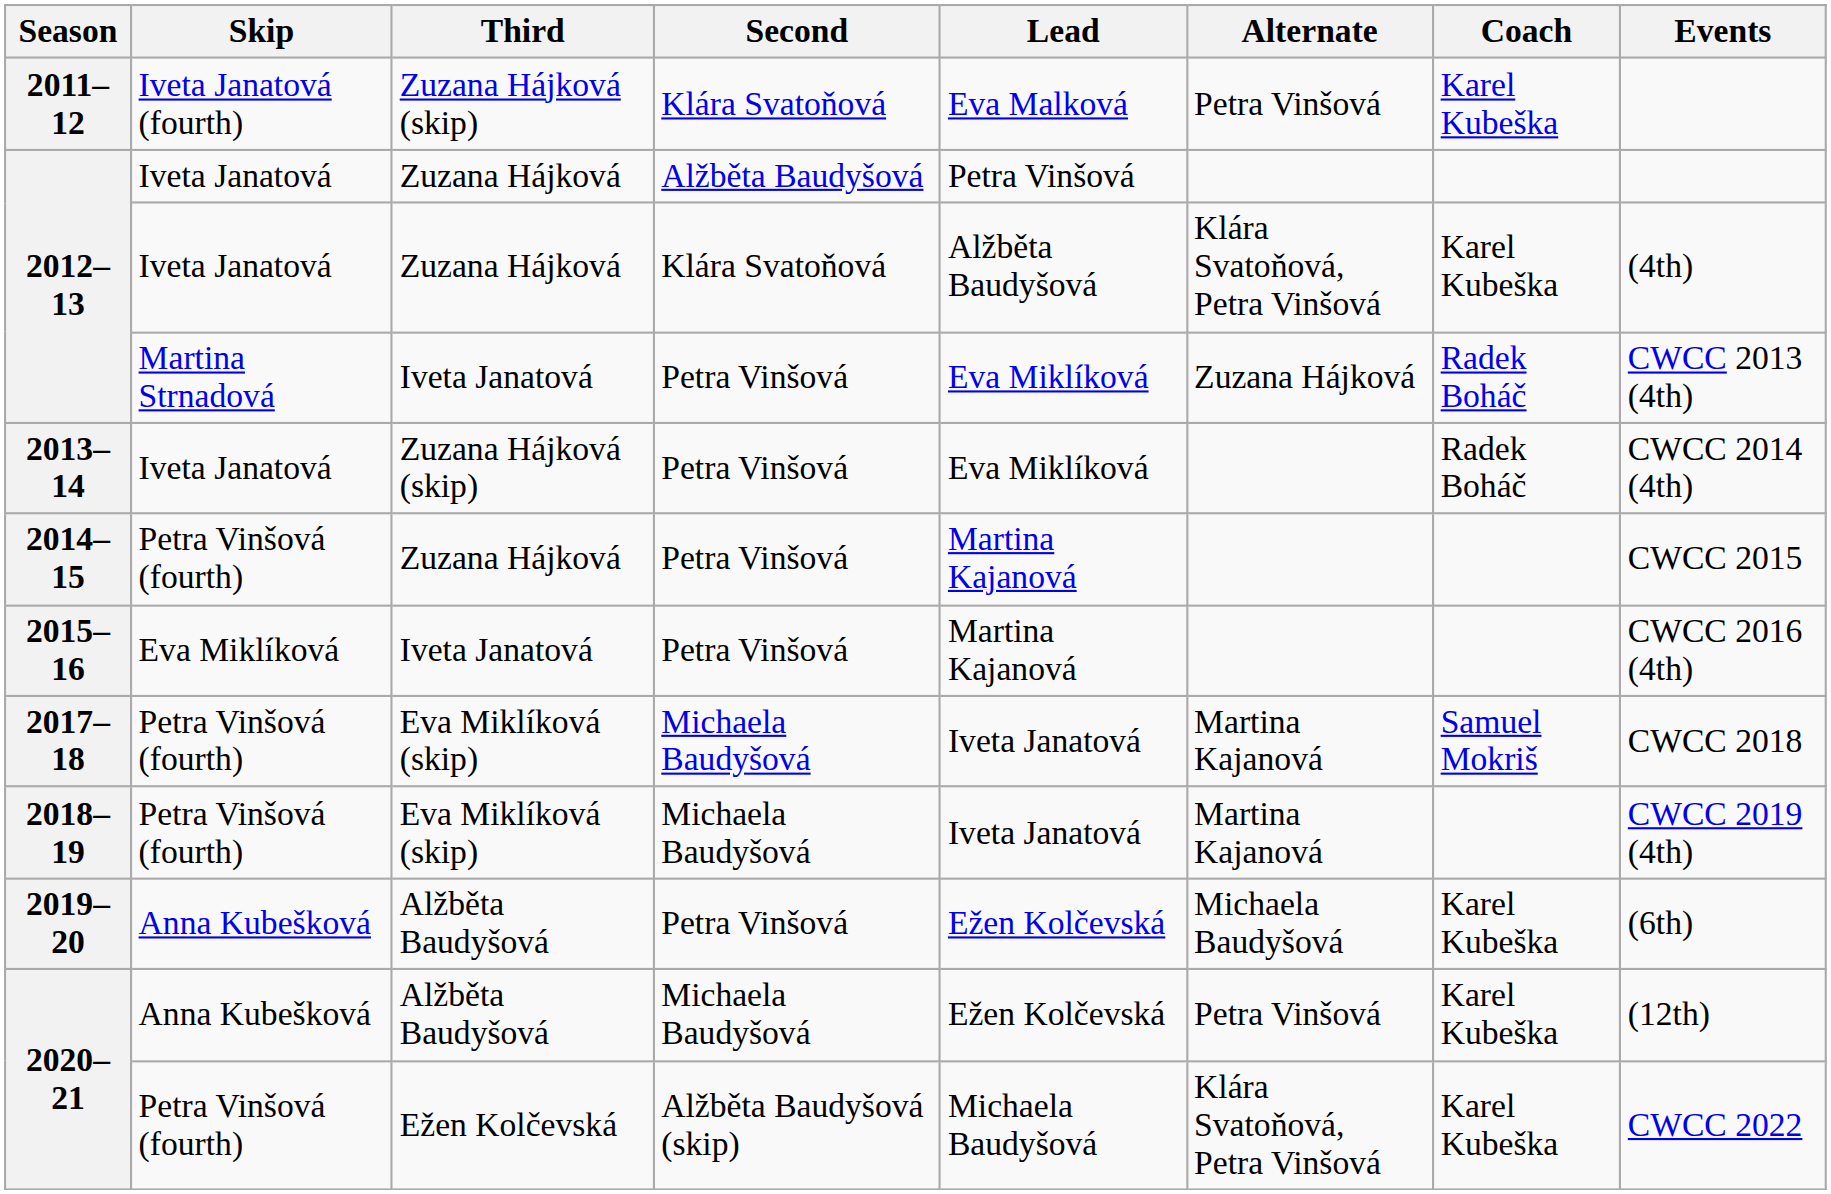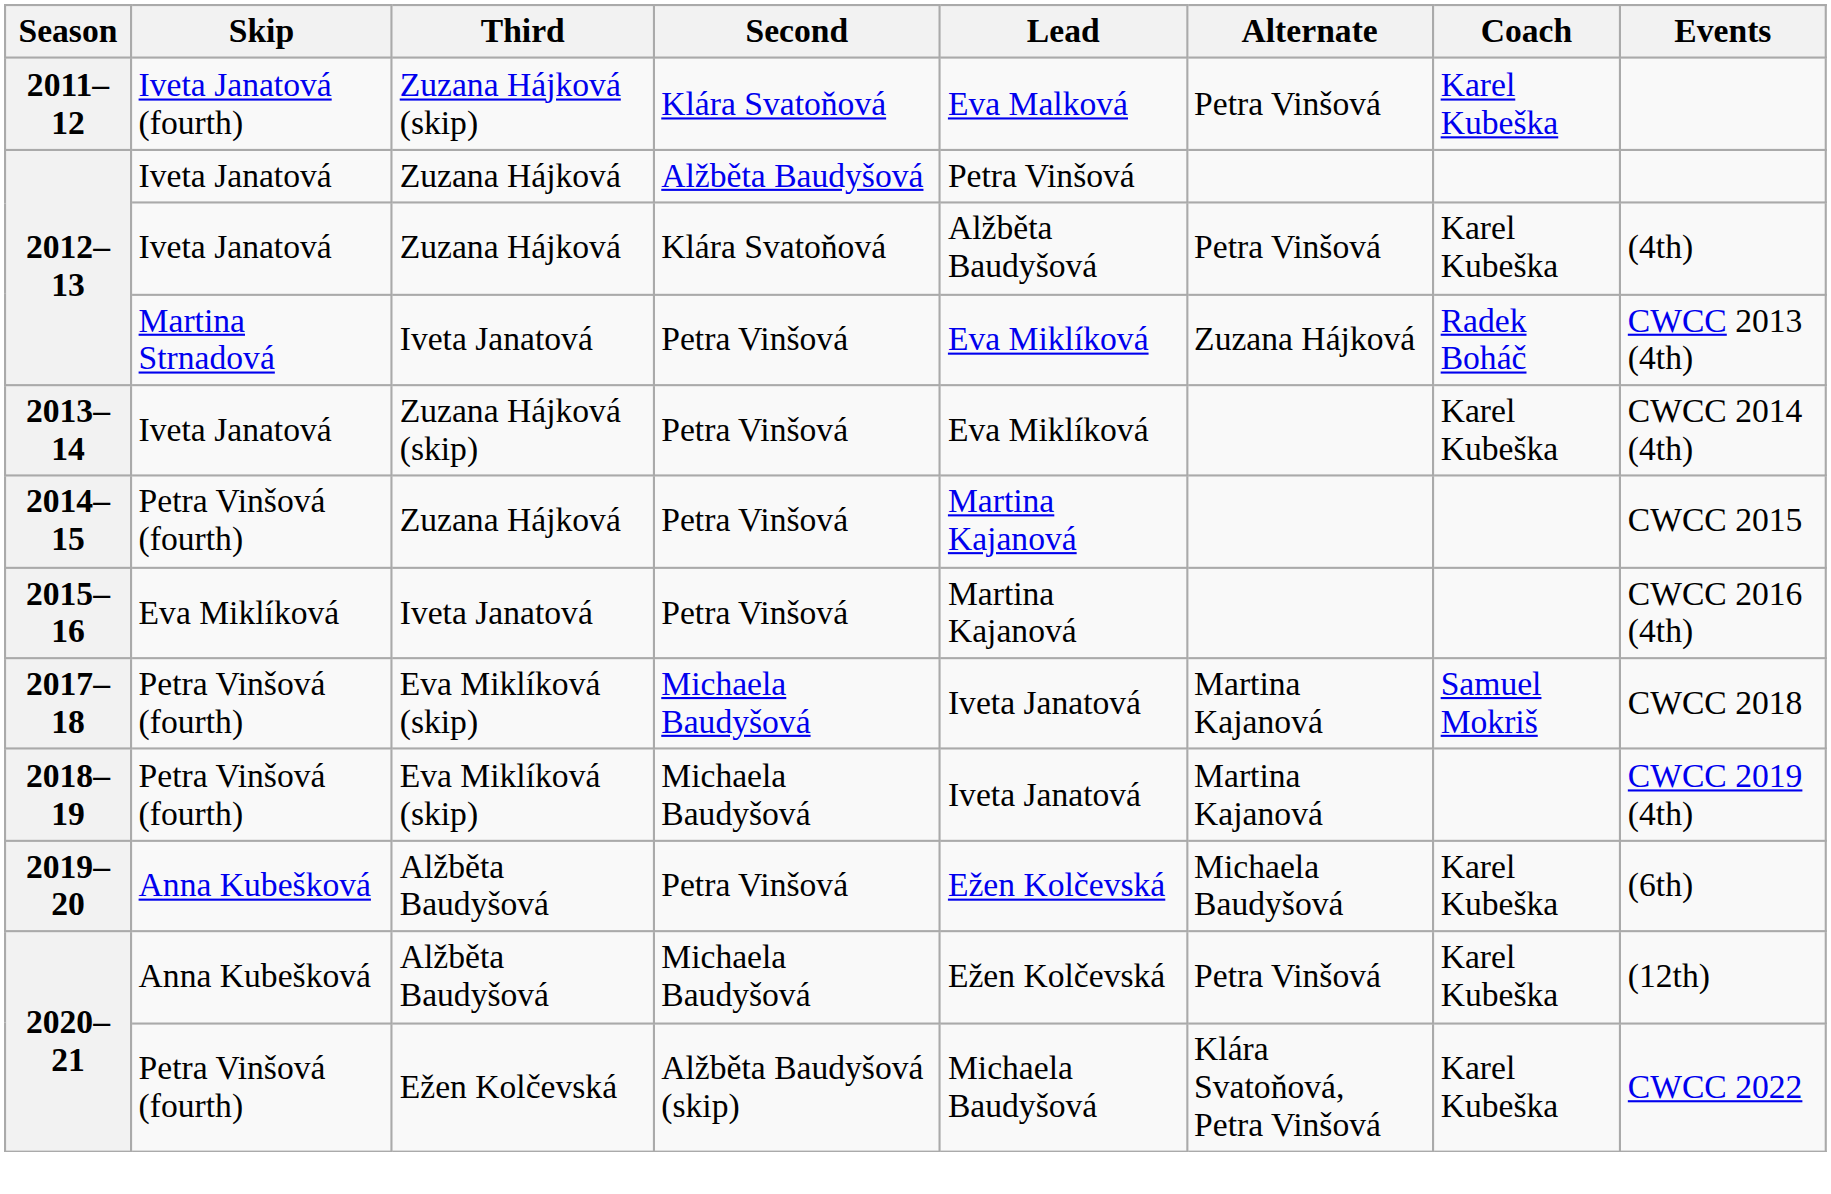 <table class="wikitable">
 <tr>
 <th scope="col">Season</th>
 <th scope="col">Skip</th>
 <th scope="col">Third</th>
 <th scope="col">Second</th>
 <th scope="col">Lead</th>
 <th scope="col">Alternate</th>
 <th scope="col">Coach</th>
 <th scope="col">Events</th>
 </tr>
 <tr>
 <th scope="row">2011–12</th>
 <td><a href='#'>Iveta Janatová</a> (fourth)</td>
 <td><a href='#'>Zuzana Hájková</a> (skip)</td>
 <td><a href='#'>Klára Svatoňová</a></td>
 <td><a href='#'>Eva Malková</a></td>
 <td>Petra Vinšová</td>
 <td><a href='#'>Karel Kubeška</a></td>
 <td> </td>
 </tr>
 <tr>
 <th scope="row" rowspan=3>2012–13</th>
 <td>Iveta Janatová</td>
 <td>Zuzana Hájková</td>
 <td><a href='#'>Alžběta Baudyšová</a></td>
 <td>Petra Vinšová</td>
 <td></td>
 <td></td>
 <td></td>
 </tr>
 <tr>
 <td>Iveta Janatová</td>
 <td>Zuzana Hájková</td>
 <td>Klára Svatoňová</td>
 <td>Alžběta Baudyšová</td>
-<td>Klára Svatoňová,<br>Petra Vinšová</td>
+<td>Petra Vinšová</td>
 <td>Karel Kubeška</td>
 <td> (4th)</td>
 </tr>
 <tr>
 <td><a href='#'>Martina Strnadová</a></td>
 <td>Iveta Janatová</td>
 <td>Petra Vinšová</td>
 <td><a href='#'>Eva Miklíková</a></td>
 <td>Zuzana Hájková</td>
 <td><a href='#'>Radek Boháč</a></td>
 <td><a href='#'>CWCC</a> 2013 (4th)</td>
 </tr>
 <tr>
 <th scope="row">2013–14</th>
 <td>Iveta Janatová</td>
 <td>Zuzana Hájková (skip)</td>
 <td>Petra Vinšová</td>
 <td>Eva Miklíková</td>
 <td></td>
-<td>Radek Boháč</td>
+<td>Karel Kubeška</td>
 <td>CWCC 2014 (4th)</td>
 </tr>
 <tr>
 <th scope="row">2014–15</th>
 <td>Petra Vinšová (fourth)</td>
 <td>Zuzana Hájková</td>
 <td>Petra Vinšová</td>
 <td><a href='#'>Martina Kajanová</a></td>
 <td></td>
 <td></td>
 <td>CWCC 2015 </td>
 </tr>
 <tr>
 <th scope="row">2015–16</th>
 <td>Eva Miklíková</td>
 <td>Iveta Janatová</td>
 <td>Petra Vinšová</td>
 <td>Martina Kajanová</td>
 <td></td>
 <td></td>
 <td>CWCC 2016 (4th)</td>
 </tr>
 <tr>
 <th scope="row">2017–18</th>
 <td>Petra Vinšová (fourth)</td>
 <td>Eva Miklíková (skip)</td>
 <td><a href='#'>Michaela Baudyšová</a></td>
 <td>Iveta Janatová</td>
 <td>Martina Kajanová</td>
 <td><a href='#'>Samuel Mokriš</a></td>
 <td>CWCC 2018 </td>
 </tr>
 <tr>
 <th scope="row">2018–19</th>
 <td>Petra Vinšová (fourth)</td>
 <td>Eva Miklíková (skip)</td>
 <td>Michaela Baudyšová</td>
 <td>Iveta Janatová</td>
 <td>Martina Kajanová</td>
 <td></td>
 <td><a href='#'>CWCC 2019</a> (4th)</td>
 </tr>
 <tr>
 <th scope="row">2019–20</th>
 <td><a href='#'>Anna Kubešková</a></td>
 <td>Alžběta Baudyšová</td>
 <td>Petra Vinšová</td>
 <td><a href='#'>Ežen Kolčevská</a></td>
 <td>Michaela Baudyšová</td>
 <td>Karel Kubeška</td>
 <td> (6th)</td>
 </tr>
 <tr>
 <th scope="row" rowspan=2>2020–21</th>
 <td>Anna Kubešková</td>
 <td>Alžběta Baudyšová</td>
 <td>Michaela Baudyšová</td>
 <td>Ežen Kolčevská</td>
 <td>Petra Vinšová</td>
 <td>Karel Kubeška</td>
 <td> (12th)</td>
 </tr>
 <tr>
 <td>Petra Vinšová (fourth)</td>
 <td>Ežen Kolčevská</td>
 <td>Alžběta Baudyšová (skip)</td>
 <td>Michaela Baudyšová</td>
 <td>Klára Svatoňová,<br>Petra Vinšová</td>
 <td>Karel Kubeška</td>
 <td><a href='#'>CWCC 2022</a> </td>
 </tr>
 </table>
